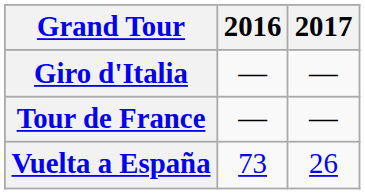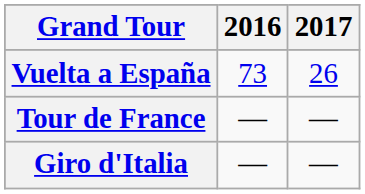 <table class="wikitable plainrowheaders">
 <tr>
 <th scope="col"><a href='#'>Grand Tour</a></th>
 <th scope="col">2016</th>
 <th scope="col">2017</th>
 </tr>
 <tr style="text-align:center;">
-<th scope="row"> <a href='#'>Giro d'Italia</a></th>
-<td>—</td>
-<td>—</td>
+<th scope="row"> <a href='#'>Vuelta a España</a></th>
+<td style="text-align:center;"><a href='#'>73</a></td>
+<td style="text-align:center;"><a href='#'>26</a></td>
 </tr>
 <tr style="text-align:center;">
 <th scope="row"> <a href='#'>Tour de France</a></th>
 <td>—</td>
 <td>—</td>
 </tr>
 <tr style="text-align:center;">
-<th scope="row"> <a href='#'>Vuelta a España</a></th>
-<td style="text-align:center;"><a href='#'>73</a></td>
-<td style="text-align:center;"><a href='#'>26</a></td>
+<th scope="row"> <a href='#'>Giro d'Italia</a></th>
+<td>—</td>
+<td>—</td>
 </tr>
 </table>
